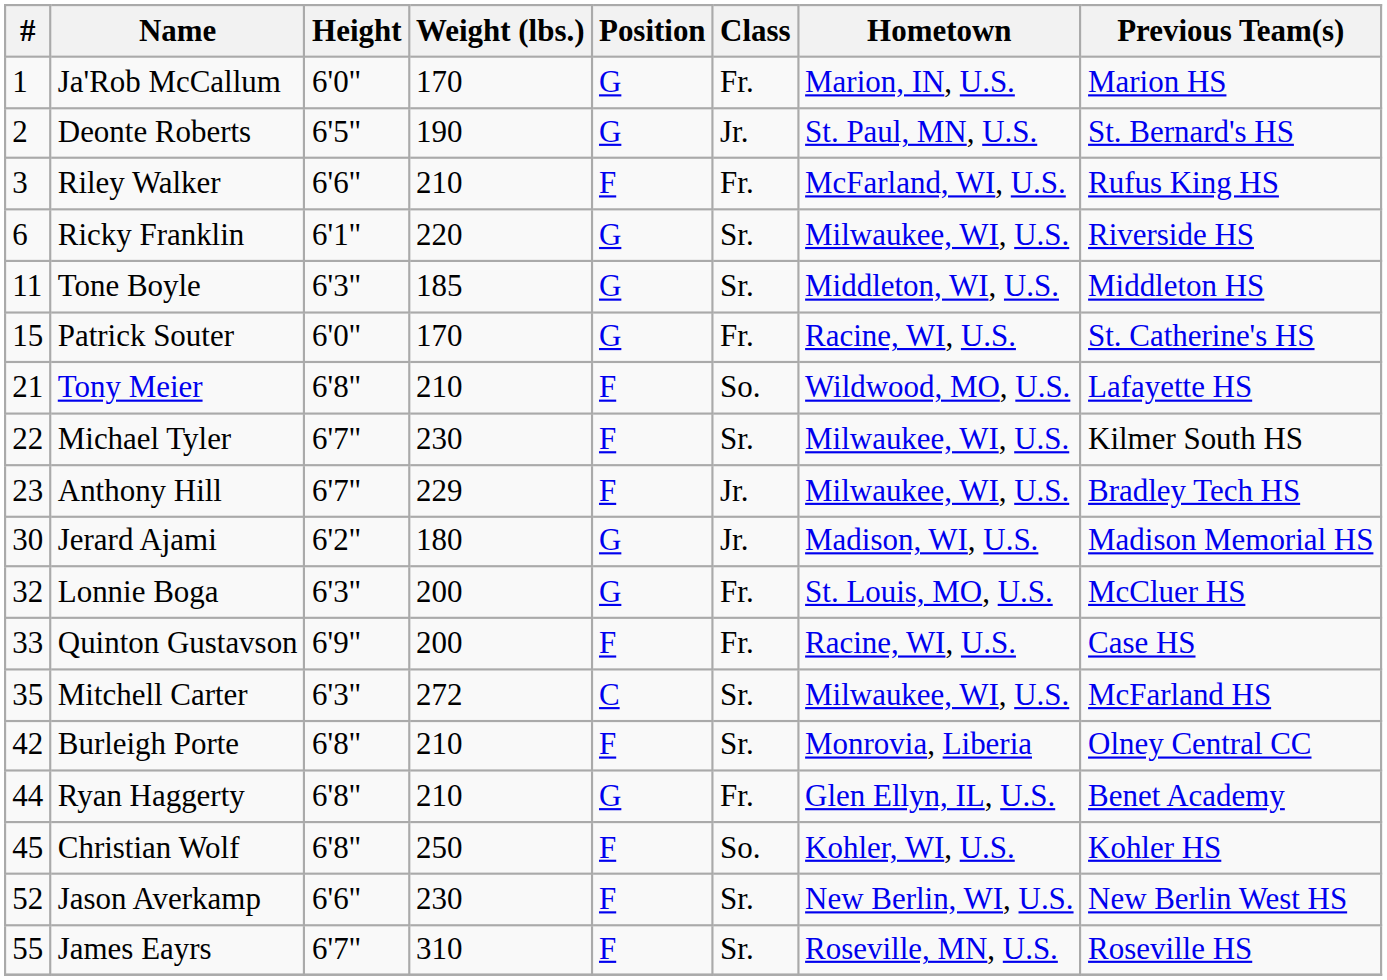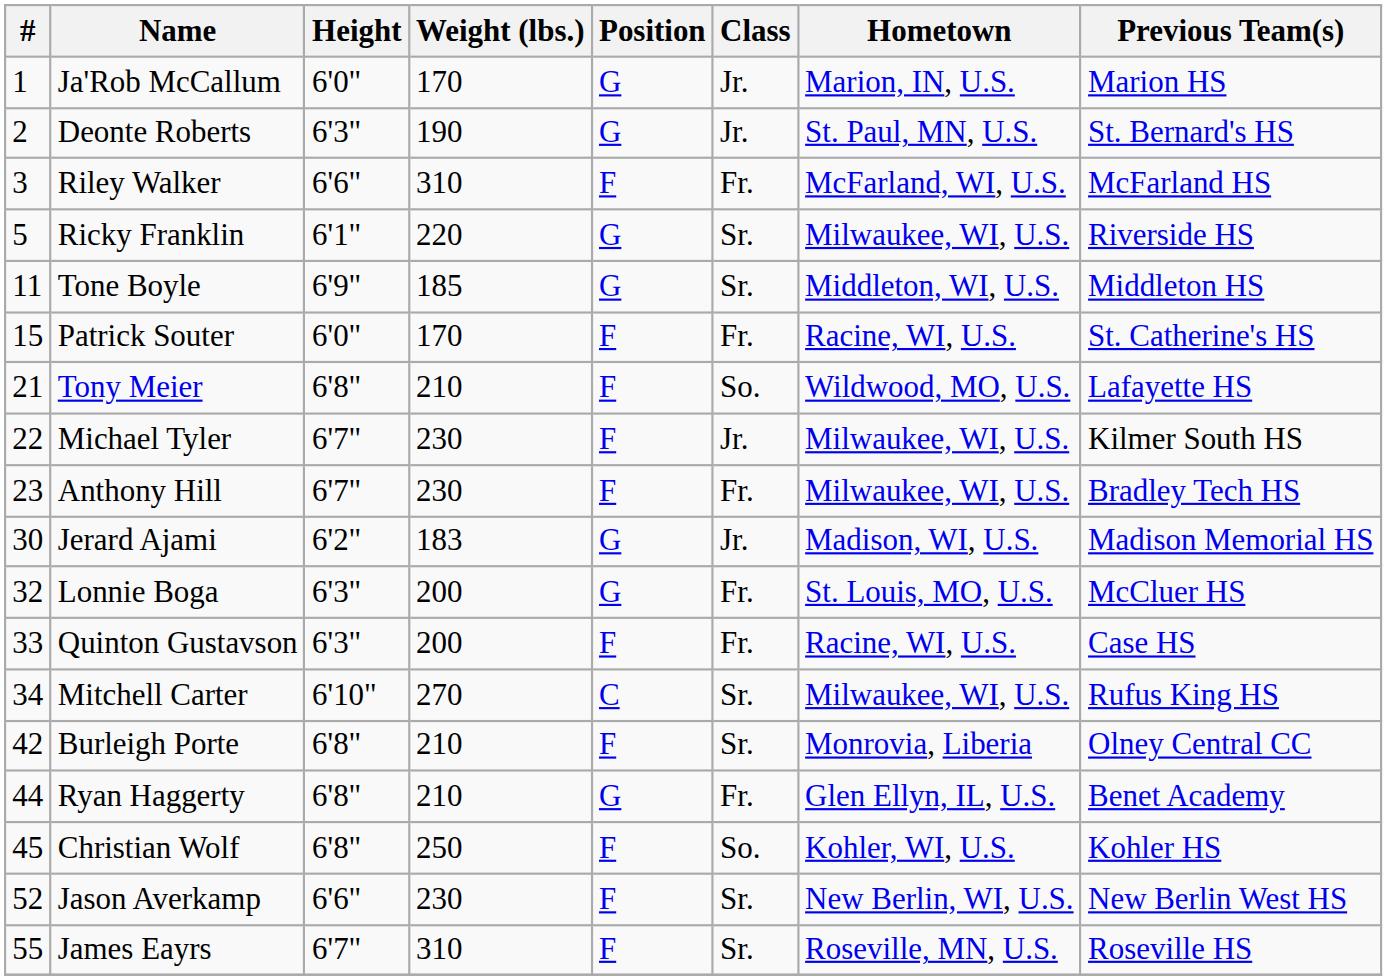 <table class="wikitable" style="font-size: 90%">
 <tr>
 <th>#</th>
 <th>Name</th>
 <th>Height</th>
 <th>Weight (lbs.)</th>
 <th>Position</th>
 <th>Class</th>
 <th>Hometown</th>
 <th>Previous Team(s)</th>
 </tr>
 <tr>
 <td>1</td>
 <td>Ja'Rob McCallum</td>
 <td>6'0"</td>
 <td>170</td>
 <td><a href='#'>G</a></td>
-<td>Fr.</td>
+<td>Jr.</td>
 <td><a href='#'>Marion, IN</a>, <a href='#'>U.S.</a></td>
 <td><a href='#'>Marion HS</a></td>
 </tr>
 <tr>
 <td>2</td>
 <td>Deonte Roberts</td>
-<td>6'5"</td>
+<td>6'3"</td>
 <td>190</td>
 <td><a href='#'>G</a></td>
 <td>Jr.</td>
 <td><a href='#'>St. Paul, MN</a>, <a href='#'>U.S.</a></td>
 <td><a href='#'>St. Bernard's HS</a></td>
 </tr>
 <tr>
 <td>3</td>
 <td>Riley Walker</td>
 <td>6'6"</td>
-<td>210</td>
+<td>310</td>
 <td><a href='#'>F</a></td>
 <td>Fr.</td>
 <td><a href='#'>McFarland, WI</a>, <a href='#'>U.S.</a></td>
-<td><a href='#'>Rufus King HS</a></td>
+<td><a href='#'>McFarland HS</a></td>
 </tr>
 <tr>
-<td>6</td>
+<td>5</td>
 <td>Ricky Franklin</td>
 <td>6'1"</td>
 <td>220</td>
 <td><a href='#'>G</a></td>
 <td>Sr.</td>
 <td><a href='#'>Milwaukee, WI</a>, <a href='#'>U.S.</a></td>
 <td><a href='#'>Riverside HS</a></td>
 </tr>
 <tr>
 <td>11</td>
 <td>Tone Boyle</td>
-<td>6'3"</td>
+<td>6'9"</td>
 <td>185</td>
 <td><a href='#'>G</a></td>
 <td>Sr.</td>
 <td><a href='#'>Middleton, WI</a>, <a href='#'>U.S.</a></td>
 <td><a href='#'>Middleton HS</a></td>
 </tr>
 <tr>
 <td>15</td>
 <td>Patrick Souter</td>
 <td>6'0"</td>
 <td>170</td>
-<td><a href='#'>G</a></td>
+<td><a href='#'>F</a></td>
 <td>Fr.</td>
 <td><a href='#'>Racine, WI</a>, <a href='#'>U.S.</a></td>
 <td><a href='#'>St. Catherine's HS</a></td>
 </tr>
 <tr>
 <td>21</td>
 <td><a href='#'>Tony Meier</a></td>
 <td>6'8"</td>
 <td>210</td>
 <td><a href='#'>F</a></td>
 <td>So.</td>
 <td><a href='#'>Wildwood, MO</a>, <a href='#'>U.S.</a></td>
 <td><a href='#'>Lafayette HS</a></td>
 </tr>
 <tr>
 <td>22</td>
 <td>Michael Tyler</td>
 <td>6'7"</td>
 <td>230</td>
 <td><a href='#'>F</a></td>
-<td>Sr.</td>
+<td>Jr.</td>
 <td><a href='#'>Milwaukee, WI</a>, <a href='#'>U.S.</a></td>
 <td>Kilmer South HS</td>
 </tr>
 <tr>
 <td>23</td>
 <td>Anthony Hill</td>
 <td>6'7"</td>
-<td>229</td>
+<td>230</td>
 <td><a href='#'>F</a></td>
-<td>Jr.</td>
+<td>Fr.</td>
 <td><a href='#'>Milwaukee, WI</a>, <a href='#'>U.S.</a></td>
 <td><a href='#'>Bradley Tech HS</a></td>
 </tr>
 <tr>
 <td>30</td>
 <td>Jerard Ajami</td>
 <td>6'2"</td>
-<td>180</td>
+<td>183</td>
 <td><a href='#'>G</a></td>
 <td>Jr.</td>
 <td><a href='#'>Madison, WI</a>, <a href='#'>U.S.</a></td>
 <td><a href='#'>Madison Memorial HS</a></td>
 </tr>
 <tr>
 <td>32</td>
 <td>Lonnie Boga</td>
 <td>6'3"</td>
 <td>200</td>
 <td><a href='#'>G</a></td>
 <td>Fr.</td>
 <td><a href='#'>St. Louis, MO</a>, <a href='#'>U.S.</a></td>
 <td><a href='#'>McCluer HS</a></td>
 </tr>
 <tr>
 <td>33</td>
 <td>Quinton Gustavson</td>
-<td>6'9"</td>
+<td>6'3"</td>
 <td>200</td>
 <td><a href='#'>F</a></td>
 <td>Fr.</td>
 <td><a href='#'>Racine, WI</a>, <a href='#'>U.S.</a></td>
 <td><a href='#'>Case HS</a></td>
 </tr>
 <tr>
-<td>35</td>
+<td>34</td>
 <td>Mitchell Carter</td>
-<td>6'3"</td>
-<td>272</td>
+<td>6'10"</td>
+<td>270</td>
 <td><a href='#'>C</a></td>
 <td>Sr.</td>
 <td><a href='#'>Milwaukee, WI</a>, <a href='#'>U.S.</a></td>
-<td><a href='#'>McFarland HS</a></td>
+<td><a href='#'>Rufus King HS</a></td>
 </tr>
 <tr>
 <td>42</td>
 <td>Burleigh Porte</td>
 <td>6'8"</td>
 <td>210</td>
 <td><a href='#'>F</a></td>
 <td>Sr.</td>
 <td><a href='#'>Monrovia</a>, <a href='#'>Liberia</a></td>
 <td><a href='#'>Olney Central CC</a></td>
 </tr>
 <tr>
 <td>44</td>
 <td>Ryan Haggerty</td>
 <td>6'8"</td>
 <td>210</td>
 <td><a href='#'>G</a></td>
 <td>Fr.</td>
 <td><a href='#'>Glen Ellyn, IL</a>, <a href='#'>U.S.</a></td>
 <td><a href='#'>Benet Academy</a></td>
 </tr>
 <tr>
 <td>45</td>
 <td>Christian Wolf</td>
 <td>6'8"</td>
 <td>250</td>
 <td><a href='#'>F</a></td>
 <td>So.</td>
 <td><a href='#'>Kohler, WI</a>, <a href='#'>U.S.</a></td>
 <td><a href='#'>Kohler HS</a></td>
 </tr>
 <tr>
 <td>52</td>
 <td>Jason Averkamp</td>
 <td>6'6"</td>
 <td>230</td>
 <td><a href='#'>F</a></td>
 <td>Sr.</td>
 <td><a href='#'>New Berlin, WI</a>, <a href='#'>U.S.</a></td>
 <td><a href='#'>New Berlin West HS</a></td>
 </tr>
 <tr>
 <td>55</td>
 <td>James Eayrs</td>
 <td>6'7"</td>
 <td>310</td>
 <td><a href='#'>F</a></td>
 <td>Sr.</td>
 <td><a href='#'>Roseville, MN</a>, <a href='#'>U.S.</a></td>
 <td><a href='#'>Roseville HS</a></td>
 </tr>
 <tr>
 </tr>
 </table>
